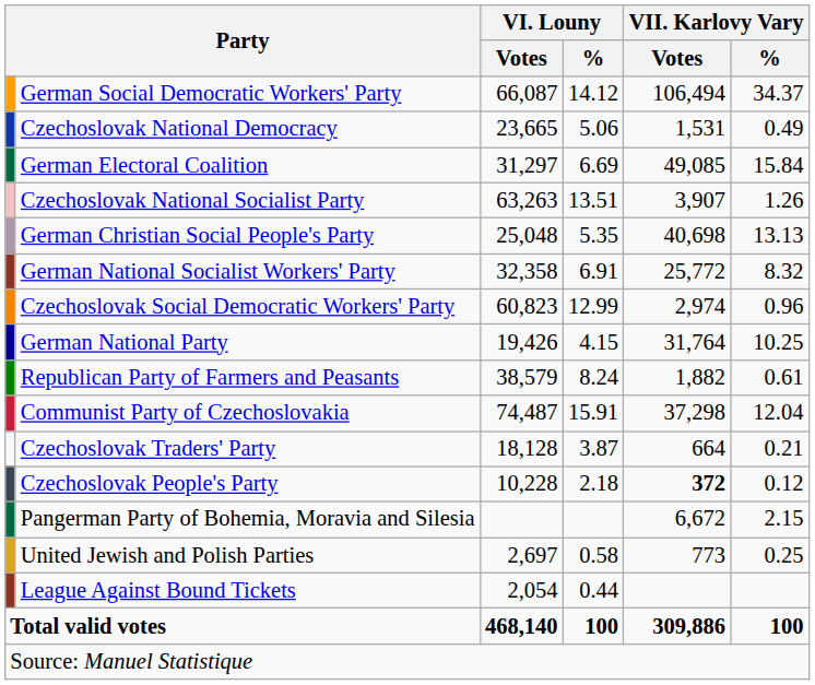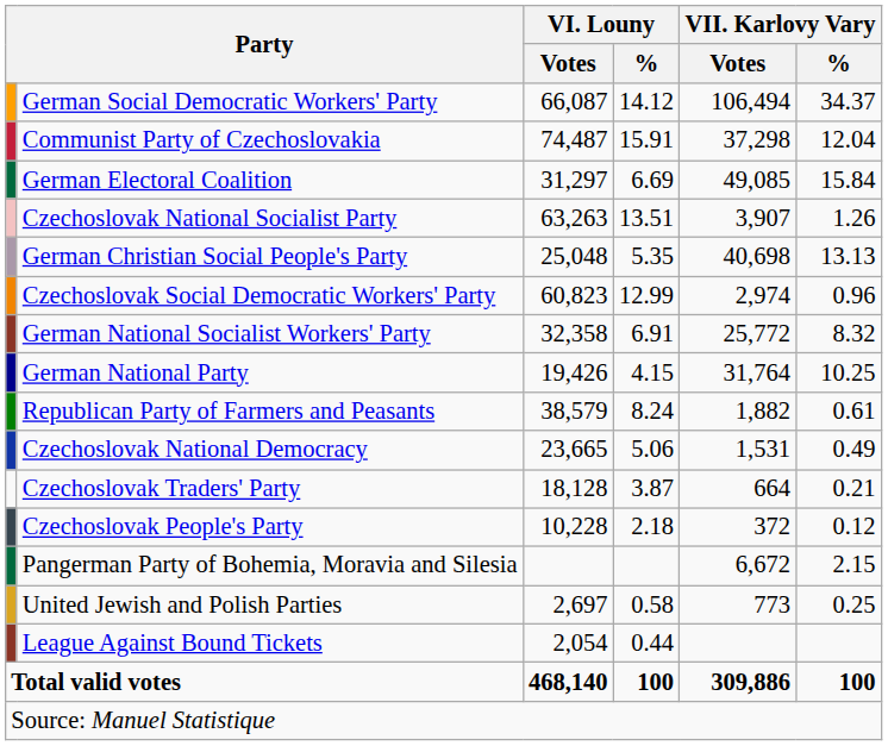 <table class=wikitable style=text-align:right>
 <tr>
 <th colspan=2 rowspan=2>Party</th>
 <th colspan=2>VI. Louny</th>
 <th colspan=2>VII. Karlovy Vary</th>
 </tr>
 <tr>
 <th>Votes</th>
 <th>%</th>
 <th>Votes</th>
 <th>%</th>
 </tr>
 <tr>
 <td bgcolor=#FFA000></td>
 <td align=left><a href='#'>German Social Democratic Workers' Party</a></td>
 <td>66,087</td>
 <td>14.12</td>
 <td>106,494</td>
 <td>34.37</td>
 </tr>
 <tr>
-<td bgcolor=#1034A6></td>
-<td align=left><a href='#'>Czechoslovak National Democracy</a></td>
-<td>23,665</td>
-<td>5.06</td>
-<td>1,531</td>
-<td>0.49</td>
+<td bgcolor=#C41E3A></td>
+<td align=left><a href='#'>Communist Party of Czechoslovakia</a></td>
+<td>74,487</td>
+<td>15.91</td>
+<td>37,298</td>
+<td>12.04</td>
 </tr>
 <tr>
 <td bgcolor=#00693E></td>
 <td align=left><a href='#'>German Electoral Coalition</a></td>
 <td>31,297</td>
 <td>6.69</td>
 <td>49,085</td>
 <td>15.84</td>
 </tr>
 <tr>
 <td bgcolor=F4C2C2></td>
 <td align=left><a href='#'>Czechoslovak National Socialist Party</a></td>
 <td>63,263</td>
 <td>13.51</td>
 <td>3,907</td>
 <td>1.26</td>
 </tr>
 <tr>
 <td bgcolor=#AA98A9></td>
 <td align=left><a href='#'>German Christian Social People's Party</a></td>
 <td>25,048</td>
 <td>5.35</td>
 <td>40,698</td>
 <td>13.13</td>
 </tr>
 <tr>
+<td bgcolor=F28500></td>
+<td align=left><a href='#'>Czechoslovak Social Democratic Workers' Party</a></td>
+<td>60,823</td>
+<td>12.99</td>
+<td>2,974</td>
+<td>0.96</td>
+</tr>
+<tr>
 <td bgcolor=#8A3324></td>
 <td align=left><a href='#'>German National Socialist Workers' Party</a></td>
 <td>32,358</td>
 <td>6.91</td>
 <td>25,772</td>
 <td>8.32</td>
-</tr>
-<tr>
-<td bgcolor=F28500></td>
-<td align=left><a href='#'>Czechoslovak Social Democratic Workers' Party</a></td>
-<td>60,823</td>
-<td>12.99</td>
-<td>2,974</td>
-<td>0.96</td>
 </tr>
 <tr>
 <td bgcolor=#00008B></td>
 <td align=left><a href='#'>German National Party</a></td>
 <td>19,426</td>
 <td>4.15</td>
 <td>31,764</td>
 <td>10.25</td>
 </tr>
 <tr>
 <td bgcolor=#008000></td>
 <td align=left><a href='#'>Republican Party of Farmers and Peasants</a></td>
 <td>38,579</td>
 <td>8.24</td>
 <td>1,882</td>
 <td>0.61</td>
 </tr>
 <tr>
-<td bgcolor=#C41E3A></td>
-<td align=left><a href='#'>Communist Party of Czechoslovakia</a></td>
-<td>74,487</td>
-<td>15.91</td>
-<td>37,298</td>
-<td>12.04</td>
+<td bgcolor=#1034A6></td>
+<td align=left><a href='#'>Czechoslovak National Democracy</a></td>
+<td>23,665</td>
+<td>5.06</td>
+<td>1,531</td>
+<td>0.49</td>
 </tr>
 <tr>
 <td bgcolor=></td>
 <td align=left><a href='#'>Czechoslovak Traders' Party</a></td>
 <td>18,128</td>
 <td>3.87</td>
 <td>664</td>
 <td>0.21</td>
 </tr>
 <tr>
 <td bgcolor=#36454F></td>
 <td align=left><a href='#'>Czechoslovak People's Party</a></td>
 <td>10,228</td>
 <td>2.18</td>
-<td><strong>372</strong></td>
+<td>372</td>
 <td>0.12</td>
 </tr>
 <tr>
 <td bgcolor=#00693E></td>
 <td align=left>Pangerman Party of Bohemia, Moravia and Silesia</td>
 <td></td>
 <td></td>
 <td>6,672</td>
 <td>2.15</td>
 </tr>
 <tr>
 <td bgcolor=#DAA520></td>
 <td align=left>United Jewish and Polish Parties</td>
 <td>2,697</td>
 <td>0.58</td>
 <td>773</td>
 <td>0.25</td>
 </tr>
 <tr>
 <td bgcolor=#8A3324></td>
 <td align=left><a href='#'>League Against Bound Tickets</a></td>
 <td>2,054</td>
 <td>0.44</td>
 <td></td>
 <td></td>
 </tr>
 <tr>
 <td colspan=2 align=left><strong>Total valid votes</strong></td>
 <td><strong>468,140</strong></td>
 <td><strong>100</strong></td>
 <td><strong>309,886</strong></td>
 <td><strong>100</strong></td>
 </tr>
 <tr>
 <td align=left colspan=6>Source: <em>Manuel Statistique</em></td>
 </tr>
 </table>
